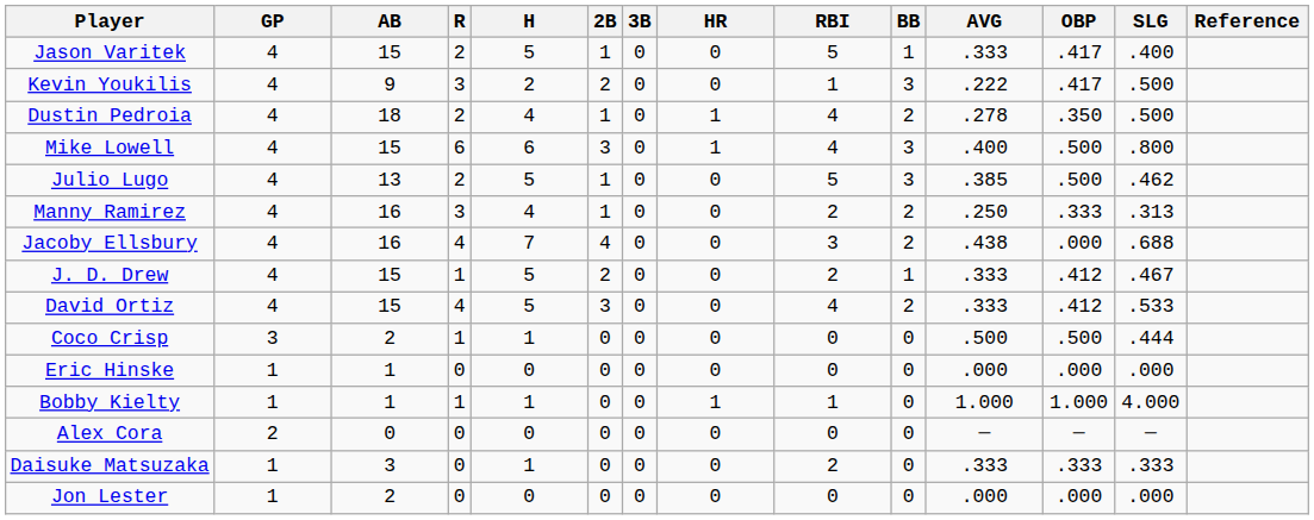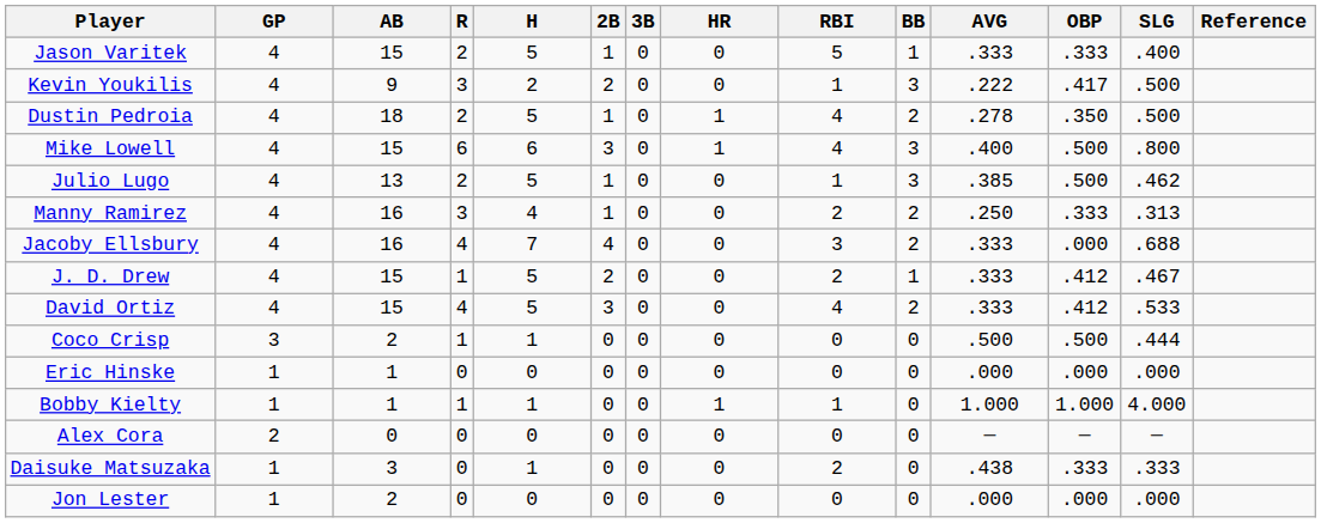 <table class="wikitable sortable" style="text-align:center">
 <tr>
 <th width="16%">Player</th>
 <th width="9%">GP</th>
 <th width="9%">AB</th>
 <th>R</th>
 <th width="9%">H</th>
 <th>2B</th>
 <th>3B</th>
 <th width="9%">HR</th>
 <th width="9%">RBI</th>
 <th>BB</th>
 <th width="9%">AVG</th>
 <th>OBP</th>
 <th>SLG</th>
 <th>Reference</th>
 </tr>
 <tr>
 <td><a href='#'>Jason Varitek</a></td>
 <td>4</td>
 <td>15</td>
 <td>2</td>
 <td>5</td>
 <td>1</td>
 <td>0</td>
 <td>0</td>
 <td>5</td>
 <td>1</td>
 <td>.333</td>
-<td>.417</td>
+<td>.333</td>
 <td>.400</td>
 <td></td>
 </tr>
 <tr>
 <td><a href='#'>Kevin Youkilis</a></td>
 <td>4</td>
 <td>9</td>
 <td>3</td>
 <td>2</td>
 <td>2</td>
 <td>0</td>
 <td>0</td>
 <td>1</td>
 <td>3</td>
 <td>.222</td>
 <td>.417</td>
 <td>.500</td>
 <td></td>
 </tr>
 <tr>
 <td><a href='#'>Dustin Pedroia</a></td>
 <td>4</td>
 <td>18</td>
 <td>2</td>
-<td>4</td>
+<td>5</td>
 <td>1</td>
 <td>0</td>
 <td>1</td>
 <td>4</td>
 <td>2</td>
 <td>.278</td>
 <td>.350</td>
 <td>.500</td>
 <td></td>
 </tr>
 <tr>
 <td><a href='#'>Mike Lowell</a></td>
 <td>4</td>
 <td>15</td>
 <td>6</td>
 <td>6</td>
 <td>3</td>
 <td>0</td>
 <td>1</td>
 <td>4</td>
 <td>3</td>
 <td>.400</td>
 <td>.500</td>
 <td>.800</td>
 <td></td>
 </tr>
 <tr>
 <td><a href='#'>Julio Lugo</a></td>
 <td>4</td>
 <td>13</td>
 <td>2</td>
 <td>5</td>
 <td>1</td>
 <td>0</td>
 <td>0</td>
-<td>5</td>
+<td>1</td>
 <td>3</td>
 <td>.385</td>
 <td>.500</td>
 <td>.462</td>
 <td></td>
 </tr>
 <tr>
 <td><a href='#'>Manny Ramirez</a></td>
 <td>4</td>
 <td>16</td>
 <td>3</td>
 <td>4</td>
 <td>1</td>
 <td>0</td>
 <td>0</td>
 <td>2</td>
 <td>2</td>
 <td>.250</td>
 <td>.333</td>
 <td>.313</td>
 <td></td>
 </tr>
 <tr>
 <td><a href='#'>Jacoby Ellsbury</a></td>
 <td>4</td>
 <td>16</td>
 <td>4</td>
 <td>7</td>
 <td>4</td>
 <td>0</td>
 <td>0</td>
 <td>3</td>
 <td>2</td>
-<td>.438</td>
+<td>.333</td>
 <td>.000</td>
 <td>.688</td>
 <td></td>
 </tr>
 <tr>
 <td><a href='#'>J. D. Drew</a></td>
 <td>4</td>
 <td>15</td>
 <td>1</td>
 <td>5</td>
 <td>2</td>
 <td>0</td>
 <td>0</td>
 <td>2</td>
 <td>1</td>
 <td>.333</td>
 <td>.412</td>
 <td>.467</td>
 <td></td>
 </tr>
 <tr>
 <td><a href='#'>David Ortiz</a></td>
 <td>4</td>
 <td>15</td>
 <td>4</td>
 <td>5</td>
 <td>3</td>
 <td>0</td>
 <td>0</td>
 <td>4</td>
 <td>2</td>
 <td>.333</td>
 <td>.412</td>
 <td>.533</td>
 <td></td>
 </tr>
 <tr>
 <td><a href='#'>Coco Crisp</a></td>
 <td>3</td>
 <td>2</td>
 <td>1</td>
 <td>1</td>
 <td>0</td>
 <td>0</td>
 <td>0</td>
 <td>0</td>
 <td>0</td>
 <td>.500</td>
 <td>.500</td>
 <td>.444</td>
 <td></td>
 </tr>
 <tr>
 <td><a href='#'>Eric Hinske</a></td>
 <td>1</td>
 <td>1</td>
 <td>0</td>
 <td>0</td>
 <td>0</td>
 <td>0</td>
 <td>0</td>
 <td>0</td>
 <td>0</td>
 <td>.000</td>
 <td>.000</td>
 <td>.000</td>
 <td></td>
 </tr>
 <tr>
 <td><a href='#'>Bobby Kielty</a></td>
 <td>1</td>
 <td>1</td>
 <td>1</td>
 <td>1</td>
 <td>0</td>
 <td>0</td>
 <td>1</td>
 <td>1</td>
 <td>0</td>
 <td>1.000</td>
 <td>1.000</td>
 <td>4.000</td>
 <td></td>
 </tr>
 <tr>
 <td><a href='#'>Alex Cora</a></td>
 <td>2</td>
 <td>0</td>
 <td>0</td>
 <td>0</td>
 <td>0</td>
 <td>0</td>
 <td>0</td>
 <td>0</td>
 <td>0</td>
 <td>─</td>
 <td>─</td>
 <td>─</td>
 <td></td>
 </tr>
 <tr>
 <td><a href='#'>Daisuke Matsuzaka</a></td>
 <td>1</td>
 <td>3</td>
 <td>0</td>
 <td>1</td>
 <td>0</td>
 <td>0</td>
 <td>0</td>
 <td>2</td>
 <td>0</td>
-<td>.333</td>
+<td>.438</td>
 <td>.333</td>
 <td>.333</td>
 <td></td>
 </tr>
 <tr>
 <td><a href='#'>Jon Lester</a></td>
 <td>1</td>
 <td>2</td>
 <td>0</td>
 <td>0</td>
 <td>0</td>
 <td>0</td>
 <td>0</td>
 <td>0</td>
 <td>0</td>
 <td>.000</td>
 <td>.000</td>
 <td>.000</td>
 <td></td>
 </tr>
 </table>
